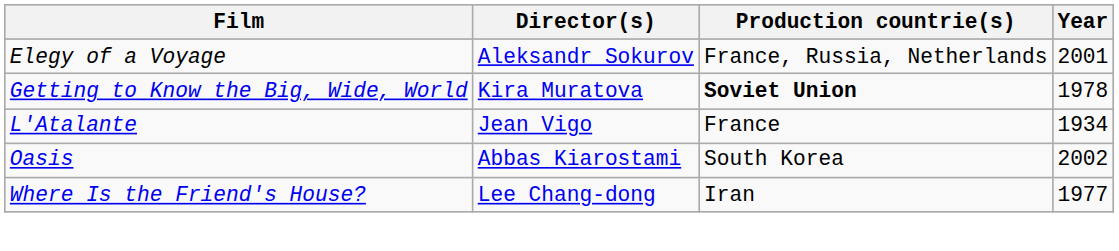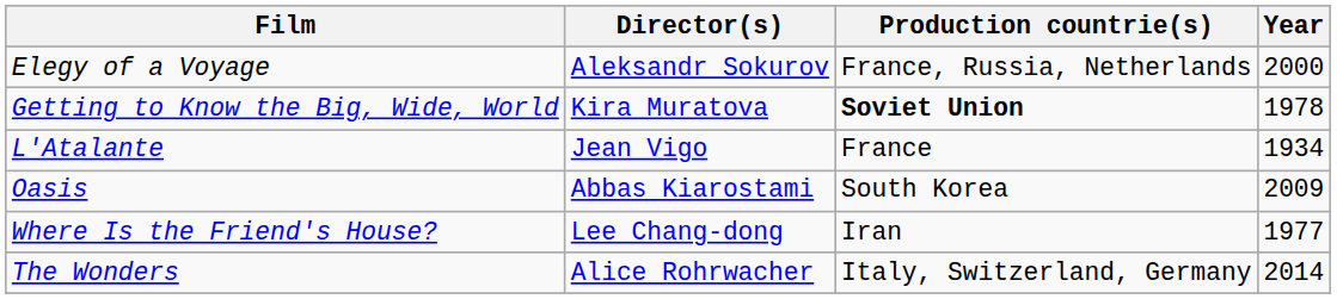 <table class="wikitable">
 <tr>
 <th>Film</th>
 <th>Director(s)</th>
 <th>Production countrie(s)</th>
 <th>Year</th>
 </tr>
 <tr>
 <td><em>Elegy of a Voyage</em></td>
 <td><a href='#'>Aleksandr Sokurov</a></td>
 <td>France, Russia, Netherlands</td>
-<td>2001</td>
+<td>2000</td>
 </tr>
 <tr>
 <td><em><a href='#'>Getting to Know the Big, Wide, World</a></em></td>
 <td><a href='#'>Kira Muratova</a></td>
 <td><strong>Soviet Union</strong></td>
 <td>1978</td>
 </tr>
 <tr>
 <td><em><a href='#'>L'Atalante</a></em></td>
 <td><a href='#'>Jean Vigo</a></td>
 <td>France</td>
 <td>1934</td>
 </tr>
 <tr>
 <td><em><a href='#'>Oasis</a></em></td>
 <td><a href='#'>Abbas Kiarostami</a></td>
 <td>South Korea</td>
-<td>2002</td>
+<td>2009</td>
 </tr>
 <tr>
 <td><em><a href='#'>Where Is the Friend's House?</a></em></td>
 <td><a href='#'>Lee Chang-dong</a></td>
 <td>Iran</td>
 <td>1977</td>
 </tr>
+<tr>
+<td><em><a href='#'>The Wonders</a></em></td>
+<td><a href='#'>Alice Rohrwacher</a></td>
+<td>Italy, Switzerland, Germany</td>
+<td>2014</td>
+</tr>
 </table>
